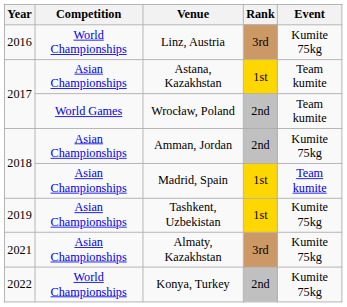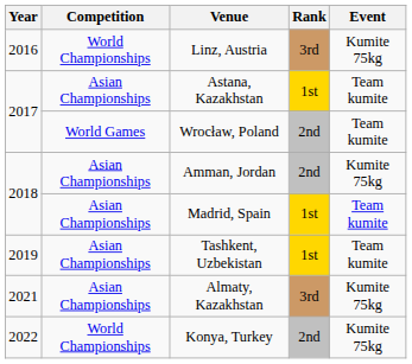 <table class="wikitable sortable" width=45% style="font-size:90%; text-align:center;">
 <tr>
 <th>Year</th>
 <th>Competition</th>
 <th>Venue</th>
 <th>Rank</th>
 <th>Event</th>
 </tr>
 <tr>
 <td>2016</td>
 <td><a href='#'>World Championships</a></td>
 <td>Linz, Austria</td>
 <td bgcolor="cc9966">3rd</td>
 <td>Kumite 75kg</td>
 </tr>
 <tr>
 <td rowspan=2>2017</td>
 <td><a href='#'>Asian Championships</a></td>
 <td>Astana, Kazakhstan</td>
 <td bgcolor="gold">1st</td>
 <td>Team kumite</td>
 </tr>
 <tr>
 <td><a href='#'>World Games</a></td>
 <td>Wrocław, Poland</td>
 <td bgcolor="silver">2nd</td>
 <td>Team kumite</td>
 </tr>
 <tr>
 <td rowspan=2>2018</td>
 <td><a href='#'>Asian Championships</a></td>
 <td>Amman, Jordan</td>
 <td bgcolor="silver">2nd</td>
 <td>Kumite 75kg</td>
 </tr>
 <tr>
 <td><a href='#'>Asian Championships</a></td>
 <td>Madrid, Spain</td>
 <td bgcolor="gold">1st</td>
 <td><a href='#'>Team kumite</a></td>
 </tr>
 <tr>
 <td>2019</td>
 <td><a href='#'>Asian Championships</a></td>
 <td>Tashkent, Uzbekistan</td>
 <td bgcolor="gold">1st</td>
-<td>Kumite 75kg</td>
+<td>Team kumite</td>
 </tr>
 <tr>
 <td>2021</td>
 <td><a href='#'>Asian Championships</a></td>
 <td>Almaty, Kazakhstan</td>
 <td bgcolor="cc9966">3rd</td>
 <td>Kumite 75kg</td>
 </tr>
 <tr>
 <td>2022</td>
 <td><a href='#'>World Championships</a></td>
 <td>Konya, Turkey</td>
 <td bgcolor="silver">2nd</td>
 <td>Kumite 75kg</td>
 </tr>
 </table>
